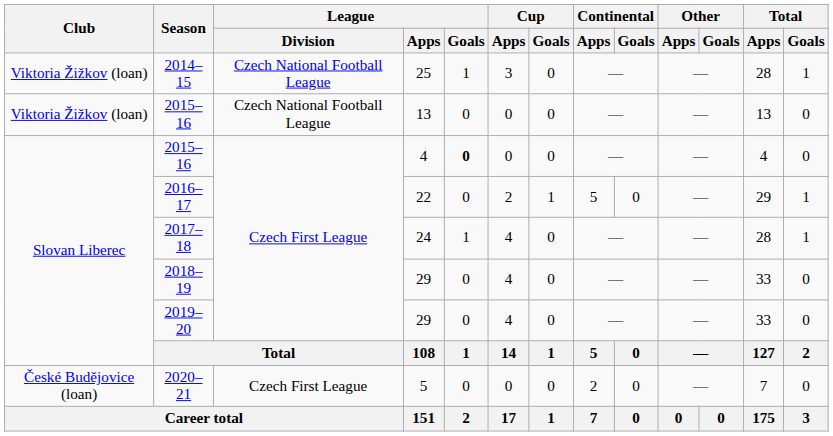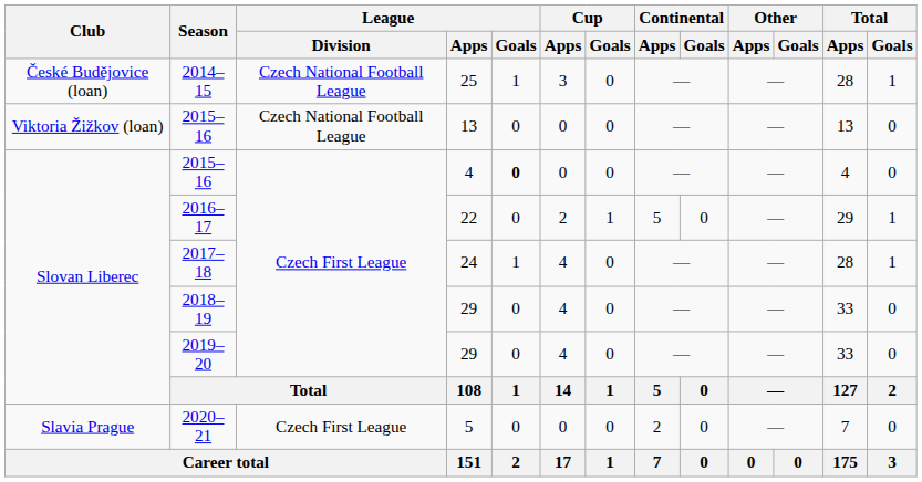 <table class="wikitable" style="text-align:center">
 <tr>
 <th rowspan="2">Club</th>
 <th rowspan="2">Season</th>
 <th colspan="3">League</th>
 <th colspan="2">Cup</th>
 <th colspan="2">Continental</th>
 <th colspan="2">Other</th>
 <th colspan="2">Total</th>
 </tr>
 <tr>
 <th>Division</th>
 <th>Apps</th>
 <th>Goals</th>
 <th>Apps</th>
 <th>Goals</th>
 <th>Apps</th>
 <th>Goals</th>
 <th>Apps</th>
 <th>Goals</th>
 <th>Apps</th>
 <th>Goals</th>
 </tr>
 <tr>
-<td><a href='#'>Viktoria Žižkov</a> (loan)</td>
+<td><a href='#'>České Budějovice</a> (loan)</td>
 <td><a href='#'>2014–15</a></td>
 <td><a href='#'>Czech National Football League</a></td>
 <td>25</td>
 <td>1</td>
 <td>3</td>
 <td>0</td>
 <td colspan="2">—</td>
 <td colspan="2">—</td>
 <td>28</td>
 <td>1</td>
 </tr>
 <tr>
 <td><a href='#'>Viktoria Žižkov</a> (loan)</td>
 <td><a href='#'>2015–16</a></td>
 <td>Czech National Football League</td>
 <td>13</td>
 <td>0</td>
 <td>0</td>
 <td>0</td>
 <td colspan="2">—</td>
 <td colspan="2">—</td>
 <td>13</td>
 <td>0</td>
 </tr>
 <tr>
 <td rowspan="6"><a href='#'>Slovan Liberec</a></td>
 <td><a href='#'>2015–16</a></td>
 <td rowspan="5"><a href='#'>Czech First League</a></td>
 <td>4</td>
 <td><strong>0</strong></td>
 <td>0</td>
 <td>0</td>
 <td colspan="2">—</td>
 <td colspan="2">—</td>
 <td>4</td>
 <td>0</td>
 </tr>
 <tr>
 <td><a href='#'>2016–17</a></td>
 <td>22</td>
 <td>0</td>
 <td>2</td>
 <td>1</td>
 <td>5</td>
 <td>0</td>
 <td colspan="2">—</td>
 <td>29</td>
 <td>1</td>
 </tr>
 <tr>
 <td><a href='#'>2017–18</a></td>
 <td>24</td>
 <td>1</td>
 <td>4</td>
 <td>0</td>
 <td colspan="2">—</td>
 <td colspan="2">—</td>
 <td>28</td>
 <td>1</td>
 </tr>
 <tr>
 <td><a href='#'>2018–19</a></td>
 <td>29</td>
 <td>0</td>
 <td>4</td>
 <td>0</td>
 <td colspan="2">—</td>
 <td colspan="2">—</td>
 <td>33</td>
 <td>0</td>
 </tr>
 <tr>
 <td><a href='#'>2019–20</a></td>
 <td>29</td>
 <td>0</td>
 <td>4</td>
 <td>0</td>
 <td colspan="2">—</td>
 <td colspan="2">—</td>
 <td>33</td>
 <td>0</td>
 </tr>
 <tr>
 <th colspan="2">Total</th>
 <th>108</th>
 <th>1</th>
 <th>14</th>
 <th>1</th>
 <th>5</th>
 <th>0</th>
 <th colspan="2">—</th>
 <th>127</th>
 <th>2</th>
 </tr>
 <tr>
-<td><a href='#'>České Budějovice</a> (loan)</td>
+<td><a href='#'>Slavia Prague</a></td>
 <td><a href='#'>2020–21</a></td>
 <td>Czech First League</td>
 <td>5</td>
 <td>0</td>
 <td>0</td>
 <td>0</td>
 <td>2</td>
 <td>0</td>
 <td colspan="2">—</td>
 <td>7</td>
 <td>0</td>
 </tr>
 <tr>
 <th colspan="3">Career total</th>
 <th>151</th>
 <th>2</th>
 <th>17</th>
 <th>1</th>
 <th>7</th>
 <th>0</th>
 <th>0</th>
 <th>0</th>
 <th>175</th>
 <th>3</th>
 </tr>
 </table>
